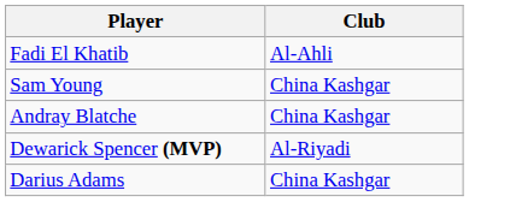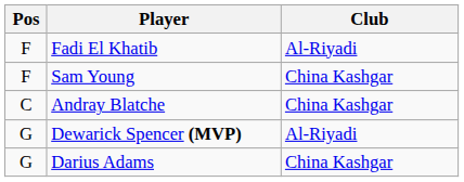 <table class="wikitable" style="text-align: center">
 <tr>
+<th width=30>Pos</th>
 <th width=200>Player</th>
 <th width=150>Club</th>
 </tr>
 <tr>
+<td>F</td>
 <td align=left> <a href='#'>Fadi El Khatib</a></td>
-<td align=left> <a href='#'>Al-Ahli</a></td>
+<td align=left> <a href='#'>Al-Riyadi</a></td>
 </tr>
 <tr>
+<td>F</td>
 <td align=left> <a href='#'>Sam Young</a></td>
 <td align=left> <a href='#'>China Kashgar</a></td>
 </tr>
 <tr>
+<td>C</td>
 <td align=left> <a href='#'>Andray Blatche</a></td>
 <td align=left> <a href='#'>China Kashgar</a></td>
 </tr>
 <tr>
+<td>G</td>
 <td align=left> <a href='#'>Dewarick Spencer</a> <strong>(MVP)</strong></td>
 <td align=left> <a href='#'>Al-Riyadi</a></td>
 </tr>
 <tr>
+<td>G</td>
 <td align=left> <a href='#'>Darius Adams</a></td>
 <td align=left> <a href='#'>China Kashgar</a></td>
 </tr>
 </table>
